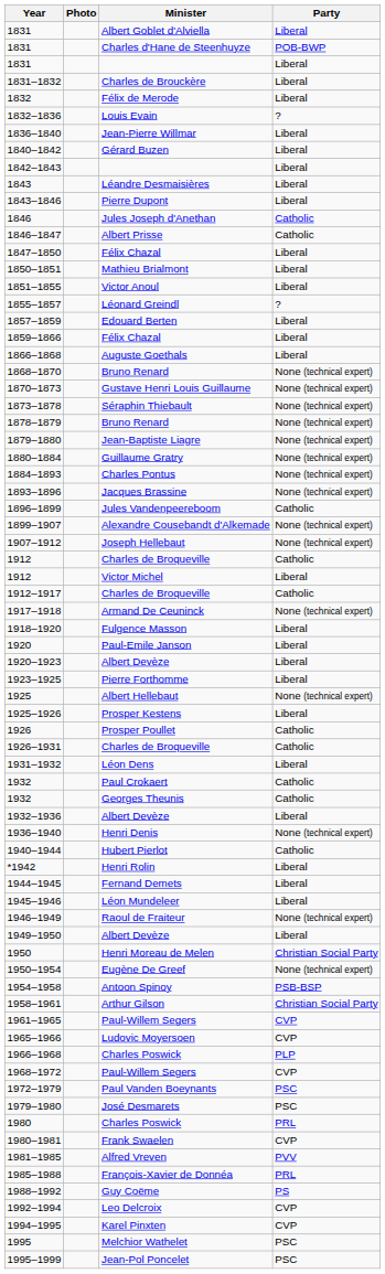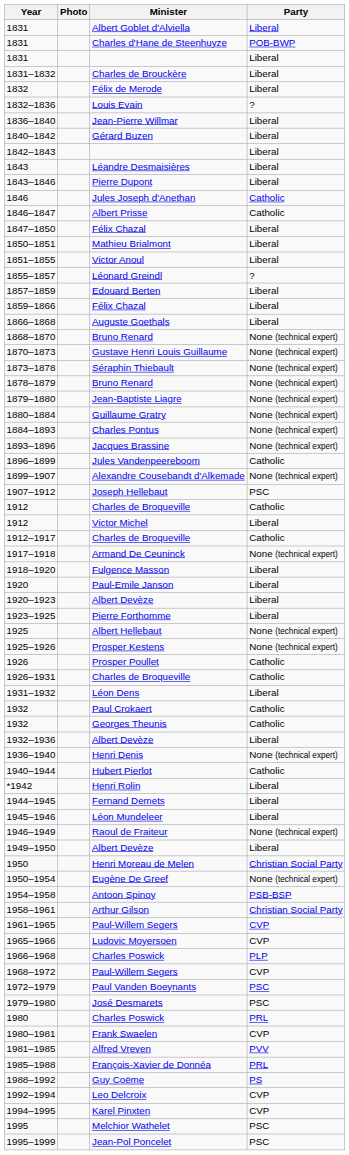 <table class=wikitable>
 <tr>
 <th>Year</th>
 <th>Photo</th>
 <th>Minister</th>
 <th>Party</th>
 </tr>
 <tr>
 <td>1831</td>
 <td></td>
 <td><a href='#'>Albert Goblet d'Alviella</a></td>
 <td><a href='#'>Liberal</a></td>
 </tr>
 <tr>
 <td>1831</td>
 <td></td>
 <td><a href='#'>Charles d'Hane de Steenhuyze</a></td>
 <td><a href='#'>POB-BWP</a></td>
 </tr>
 <tr>
 <td>1831</td>
 <td></td>
 <td></td>
 <td>Liberal</td>
 </tr>
 <tr>
 <td>1831–1832</td>
 <td></td>
 <td><a href='#'>Charles de Brouckère</a></td>
 <td>Liberal</td>
 </tr>
 <tr>
 <td>1832</td>
 <td></td>
 <td><a href='#'>Félix de Merode</a></td>
 <td>Liberal</td>
 </tr>
 <tr>
 <td>1832–1836</td>
 <td></td>
 <td><a href='#'>Louis Evain</a></td>
 <td>?</td>
 </tr>
 <tr>
 <td>1836–1840</td>
 <td></td>
 <td><a href='#'>Jean-Pierre Willmar</a></td>
 <td>Liberal</td>
 </tr>
 <tr>
 <td>1840–1842</td>
 <td></td>
 <td><a href='#'>Gérard Buzen</a></td>
 <td>Liberal</td>
 </tr>
 <tr>
 <td>1842–1843</td>
 <td></td>
 <td></td>
 <td>Liberal</td>
 </tr>
 <tr>
 <td>1843</td>
 <td></td>
 <td><a href='#'>Léandre Desmaisières</a></td>
 <td>Liberal</td>
 </tr>
 <tr>
 <td>1843–1846</td>
 <td></td>
 <td><a href='#'>Pierre Dupont</a></td>
 <td>Liberal</td>
 </tr>
 <tr>
 <td>1846</td>
 <td></td>
 <td><a href='#'>Jules Joseph d'Anethan</a></td>
 <td><a href='#'>Catholic</a></td>
 </tr>
 <tr>
 <td>1846–1847</td>
 <td></td>
 <td><a href='#'>Albert Prisse</a></td>
 <td>Catholic</td>
 </tr>
 <tr>
 <td>1847–1850</td>
 <td></td>
 <td><a href='#'>Félix Chazal</a></td>
 <td>Liberal</td>
 </tr>
 <tr>
 <td>1850–1851</td>
 <td></td>
 <td><a href='#'>Mathieu Brialmont</a></td>
 <td>Liberal</td>
 </tr>
 <tr>
 <td>1851–1855</td>
 <td></td>
 <td><a href='#'>Victor Anoul</a></td>
 <td>Liberal</td>
 </tr>
 <tr>
 <td>1855–1857</td>
 <td></td>
 <td><a href='#'>Léonard Greindl</a></td>
 <td>?</td>
 </tr>
 <tr>
 <td>1857–1859</td>
 <td></td>
 <td><a href='#'>Edouard Berten</a></td>
 <td>Liberal</td>
 </tr>
 <tr>
 <td>1859–1866</td>
 <td></td>
 <td><a href='#'>Félix Chazal</a></td>
 <td>Liberal</td>
 </tr>
 <tr>
 <td>1866–1868</td>
 <td></td>
 <td><a href='#'>Auguste Goethals</a></td>
 <td>Liberal</td>
 </tr>
 <tr>
 <td>1868–1870</td>
 <td></td>
 <td><a href='#'>Bruno Renard</a></td>
 <td>None <small>(technical expert)</small></td>
 </tr>
 <tr>
 <td>1870–1873</td>
 <td></td>
 <td><a href='#'>Gustave Henri Louis Guillaume</a></td>
 <td>None <small>(technical expert)</small></td>
 </tr>
 <tr>
 <td>1873–1878</td>
 <td></td>
 <td><a href='#'>Séraphin Thiebault</a></td>
 <td>None <small>(technical expert)</small></td>
 </tr>
 <tr>
 <td>1878–1879</td>
 <td></td>
 <td><a href='#'>Bruno Renard</a></td>
 <td>None <small>(technical expert)</small></td>
 </tr>
 <tr>
 <td>1879–1880</td>
 <td></td>
 <td><a href='#'>Jean-Baptiste Liagre</a></td>
 <td>None <small>(technical expert)</small></td>
 </tr>
 <tr>
 <td>1880–1884</td>
 <td></td>
 <td><a href='#'>Guillaume Gratry</a></td>
 <td>None <small>(technical expert)</small></td>
 </tr>
 <tr>
 <td>1884–1893</td>
 <td></td>
 <td><a href='#'>Charles Pontus</a></td>
 <td>None <small>(technical expert)</small></td>
 </tr>
 <tr>
 <td>1893–1896</td>
 <td></td>
 <td><a href='#'>Jacques Brassine</a></td>
 <td>None <small>(technical expert)</small></td>
 </tr>
 <tr>
 <td>1896–1899</td>
 <td></td>
 <td><a href='#'>Jules Vandenpeereboom</a></td>
 <td>Catholic</td>
 </tr>
 <tr>
 <td>1899–1907</td>
 <td></td>
 <td><a href='#'>Alexandre Cousebandt d'Alkemade</a></td>
 <td>None <small>(technical expert)</small></td>
 </tr>
 <tr>
 <td>1907–1912</td>
 <td></td>
 <td><a href='#'>Joseph Hellebaut</a></td>
-<td>None <small>(technical expert)</small></td>
+<td>PSC</td>
 </tr>
 <tr>
 <td>1912</td>
 <td></td>
 <td><a href='#'>Charles de Broqueville</a></td>
 <td>Catholic</td>
 </tr>
 <tr>
 <td>1912</td>
 <td></td>
 <td><a href='#'>Victor Michel</a></td>
 <td>Liberal</td>
 </tr>
 <tr>
 <td>1912–1917</td>
 <td></td>
 <td><a href='#'>Charles de Broqueville</a></td>
 <td>Catholic</td>
 </tr>
 <tr>
 <td>1917–1918</td>
 <td></td>
 <td><a href='#'>Armand De Ceuninck</a></td>
 <td>None <small>(technical expert)</small></td>
 </tr>
 <tr>
 <td>1918–1920</td>
 <td></td>
 <td><a href='#'>Fulgence Masson</a></td>
 <td>Liberal</td>
 </tr>
 <tr>
 <td>1920</td>
 <td></td>
 <td><a href='#'>Paul-Emile Janson</a></td>
 <td>Liberal</td>
 </tr>
 <tr>
 <td>1920–1923</td>
 <td></td>
 <td><a href='#'>Albert Devèze</a></td>
 <td>Liberal</td>
 </tr>
 <tr>
 <td>1923–1925</td>
 <td></td>
 <td><a href='#'>Pierre Forthomme</a></td>
 <td>Liberal</td>
 </tr>
 <tr>
 <td>1925</td>
 <td></td>
 <td><a href='#'>Albert Hellebaut</a></td>
 <td>None <small>(technical expert)</small></td>
 </tr>
 <tr>
 <td>1925–1926</td>
 <td></td>
 <td><a href='#'>Prosper Kestens</a></td>
-<td>Liberal</td>
+<td>None <small>(technical expert)</small></td>
 </tr>
 <tr>
 <td>1926</td>
 <td></td>
 <td><a href='#'>Prosper Poullet</a></td>
 <td>Catholic</td>
 </tr>
 <tr>
 <td>1926–1931</td>
 <td></td>
 <td><a href='#'>Charles de Broqueville</a></td>
 <td>Catholic</td>
 </tr>
 <tr>
 <td>1931–1932</td>
 <td></td>
 <td><a href='#'>Léon Dens</a></td>
 <td>Liberal</td>
 </tr>
 <tr>
 <td>1932</td>
 <td></td>
 <td><a href='#'>Paul Crokaert</a></td>
 <td>Catholic</td>
 </tr>
 <tr>
 <td>1932</td>
 <td></td>
 <td><a href='#'>Georges Theunis</a></td>
 <td>Catholic</td>
 </tr>
 <tr>
 <td>1932–1936</td>
 <td></td>
 <td><a href='#'>Albert Devèze</a></td>
 <td>Liberal</td>
 </tr>
 <tr>
 <td>1936–1940</td>
 <td></td>
 <td><a href='#'>Henri Denis</a></td>
 <td>None <small>(technical expert)</small></td>
 </tr>
 <tr>
 <td>1940–1944</td>
 <td></td>
 <td><a href='#'>Hubert Pierlot</a></td>
 <td>Catholic</td>
 </tr>
 <tr>
 <td>*1942</td>
 <td></td>
 <td><a href='#'>Henri Rolin</a></td>
 <td>Liberal</td>
 </tr>
 <tr>
 <td>1944–1945</td>
 <td></td>
 <td><a href='#'>Fernand Demets</a></td>
 <td>Liberal</td>
 </tr>
 <tr>
 <td>1945–1946</td>
 <td></td>
 <td><a href='#'>Léon Mundeleer</a></td>
 <td>Liberal</td>
 </tr>
 <tr>
 <td>1946–1949</td>
 <td></td>
 <td><a href='#'>Raoul de Fraiteur</a></td>
 <td>None <small>(technical expert)</small></td>
 </tr>
 <tr>
 <td>1949–1950</td>
 <td></td>
 <td><a href='#'>Albert Devèze</a></td>
 <td>Liberal</td>
 </tr>
 <tr>
 <td>1950</td>
 <td></td>
 <td><a href='#'>Henri Moreau de Melen</a></td>
 <td><a href='#'>Christian Social Party</a></td>
 </tr>
 <tr>
 <td>1950–1954</td>
 <td></td>
 <td><a href='#'>Eugène De Greef</a></td>
 <td>None <small>(technical expert)</small></td>
 </tr>
 <tr>
 <td>1954–1958</td>
 <td></td>
 <td><a href='#'>Antoon Spinoy</a></td>
 <td><a href='#'>PSB-BSP</a></td>
 </tr>
 <tr>
 <td>1958–1961</td>
 <td></td>
 <td><a href='#'>Arthur Gilson</a></td>
 <td><a href='#'>Christian Social Party</a></td>
 </tr>
 <tr>
 <td>1961–1965</td>
 <td></td>
 <td><a href='#'>Paul-Willem Segers</a></td>
 <td><a href='#'>CVP</a></td>
 </tr>
 <tr>
 <td>1965–1966</td>
 <td></td>
 <td><a href='#'>Ludovic Moyersoen</a></td>
 <td>CVP</td>
 </tr>
 <tr>
 <td>1966–1968</td>
 <td></td>
 <td><a href='#'>Charles Poswick</a></td>
 <td><a href='#'>PLP</a></td>
 </tr>
 <tr>
 <td>1968–1972</td>
 <td></td>
 <td><a href='#'>Paul-Willem Segers</a></td>
 <td>CVP</td>
 </tr>
 <tr>
 <td>1972–1979</td>
 <td></td>
 <td><a href='#'>Paul Vanden Boeynants</a></td>
 <td><a href='#'>PSC</a></td>
 </tr>
 <tr>
 <td>1979–1980</td>
 <td></td>
 <td><a href='#'>José Desmarets</a></td>
 <td>PSC</td>
 </tr>
 <tr>
 <td>1980</td>
 <td></td>
 <td><a href='#'>Charles Poswick</a></td>
 <td><a href='#'>PRL</a></td>
 </tr>
 <tr>
 <td>1980–1981</td>
 <td></td>
 <td><a href='#'>Frank Swaelen</a></td>
 <td>CVP</td>
 </tr>
 <tr>
 <td>1981–1985</td>
 <td></td>
 <td><a href='#'>Alfred Vreven</a></td>
 <td><a href='#'>PVV</a></td>
 </tr>
 <tr>
 <td>1985–1988</td>
 <td></td>
 <td><a href='#'>François-Xavier de Donnéa</a></td>
 <td><a href='#'>PRL</a></td>
 </tr>
 <tr>
 <td>1988–1992</td>
 <td></td>
 <td><a href='#'>Guy Coëme</a></td>
 <td><a href='#'>PS</a></td>
 </tr>
 <tr>
 <td>1992–1994</td>
 <td></td>
 <td><a href='#'>Leo Delcroix</a></td>
 <td>CVP</td>
 </tr>
 <tr>
 <td>1994–1995</td>
 <td></td>
 <td><a href='#'>Karel Pinxten</a></td>
 <td>CVP</td>
 </tr>
 <tr>
 <td>1995</td>
 <td></td>
 <td><a href='#'>Melchior Wathelet</a></td>
 <td>PSC</td>
 </tr>
 <tr>
 <td>1995–1999</td>
 <td></td>
 <td><a href='#'>Jean-Pol Poncelet</a></td>
 <td>PSC</td>
 </tr>
 </table>
